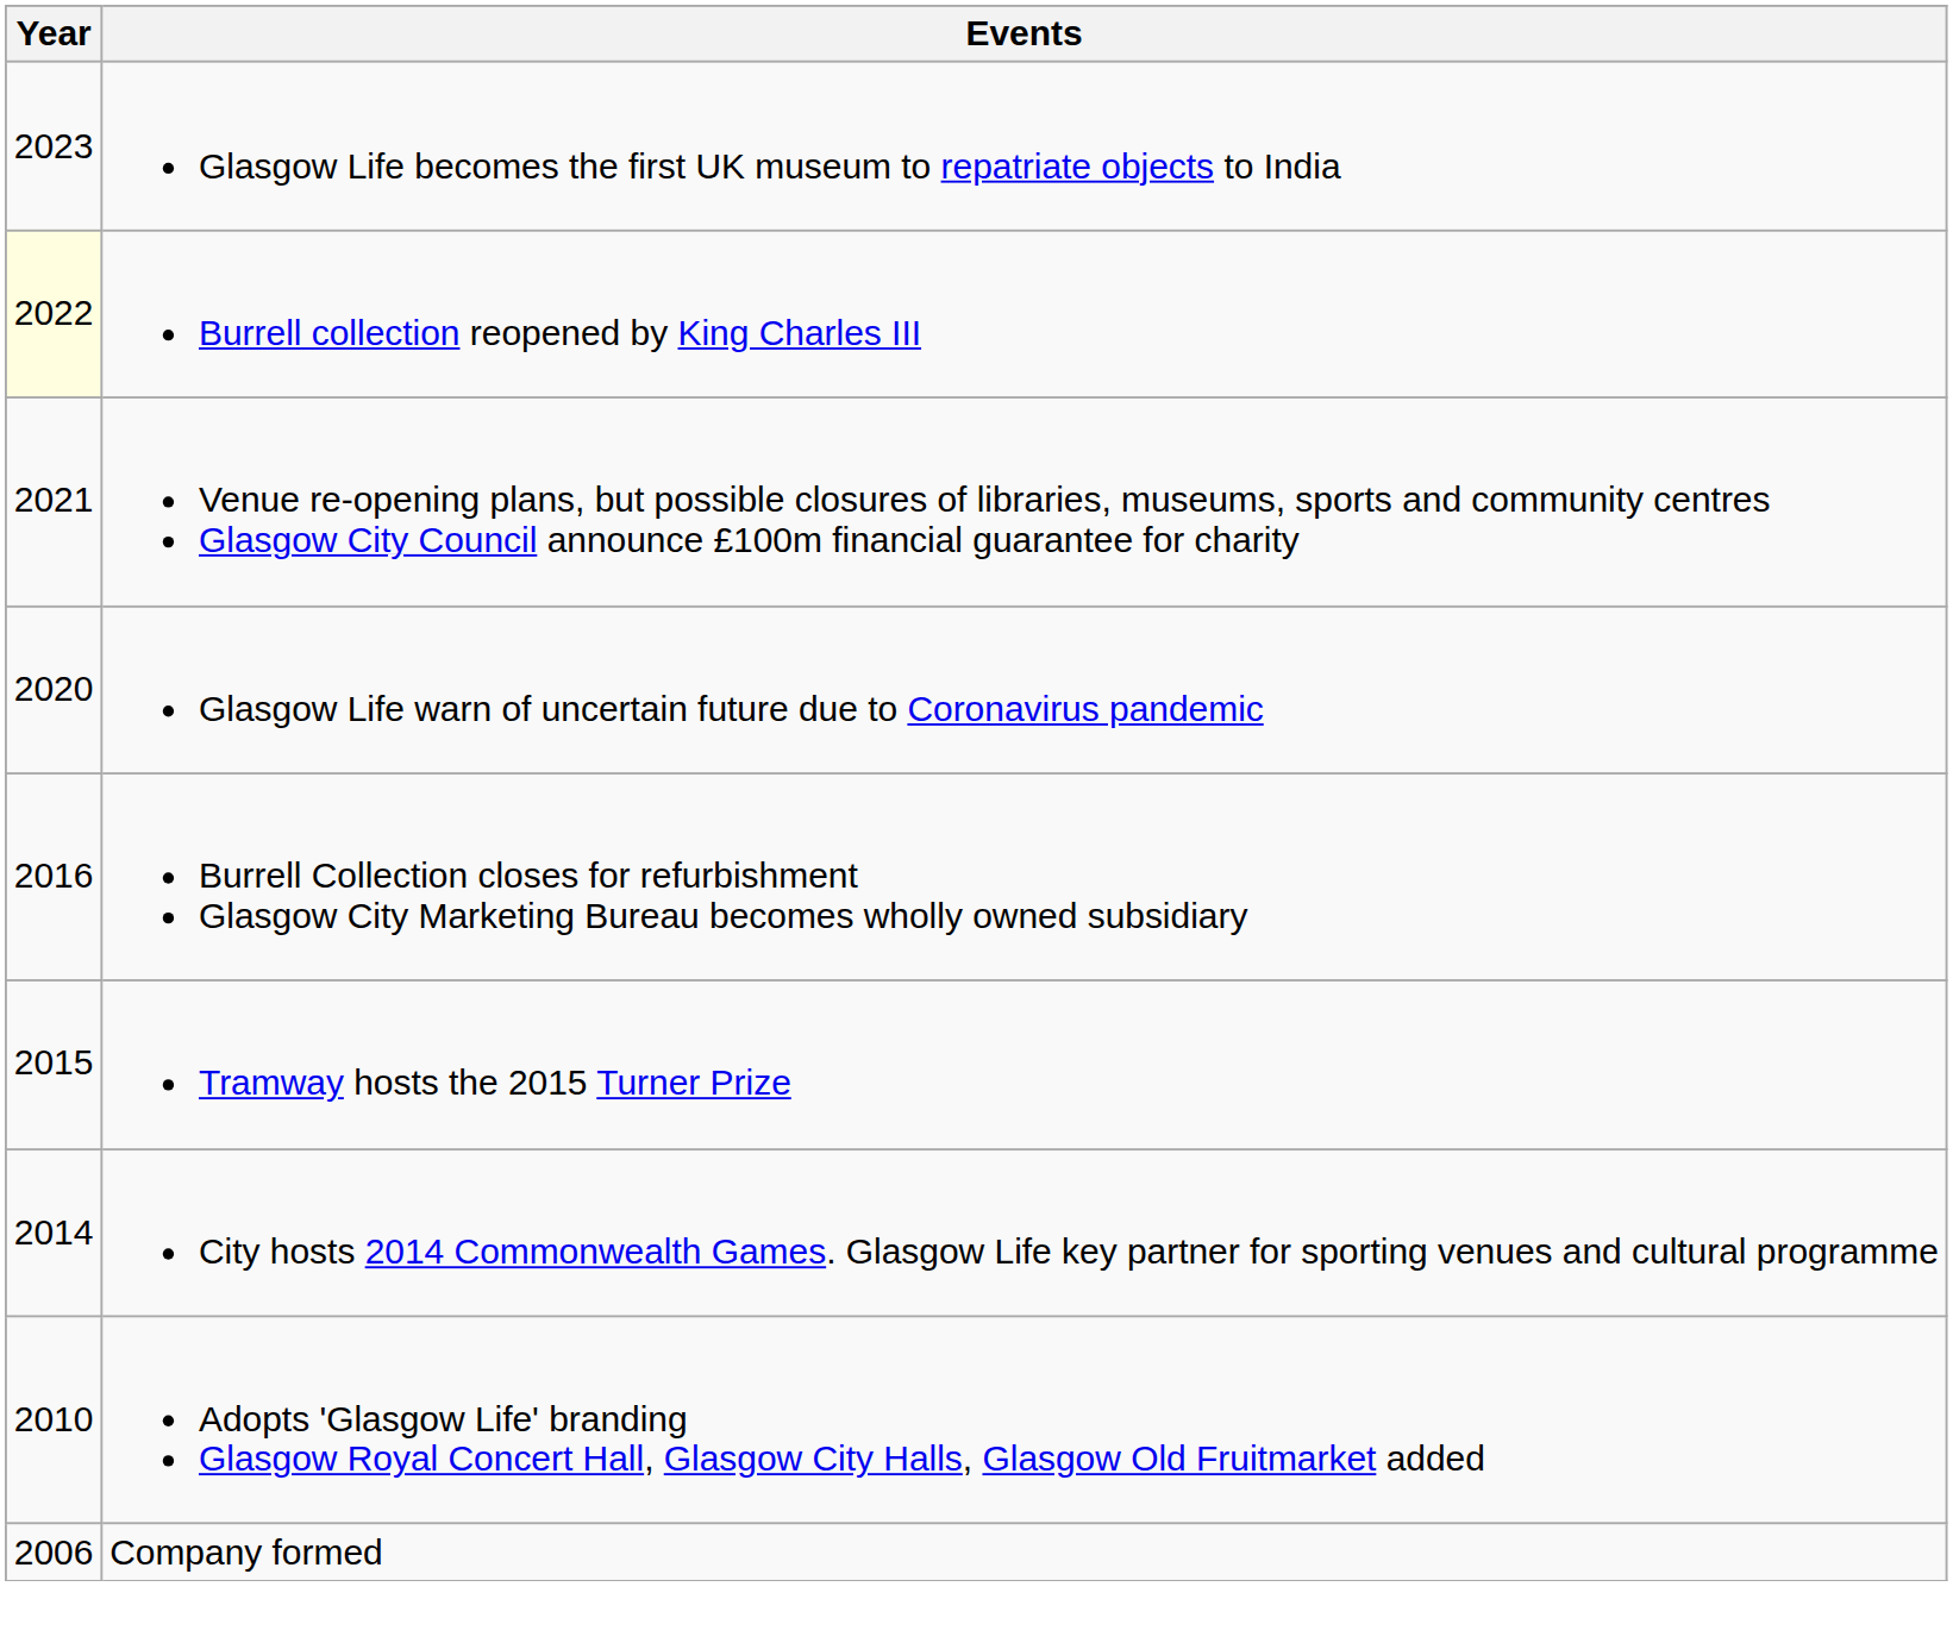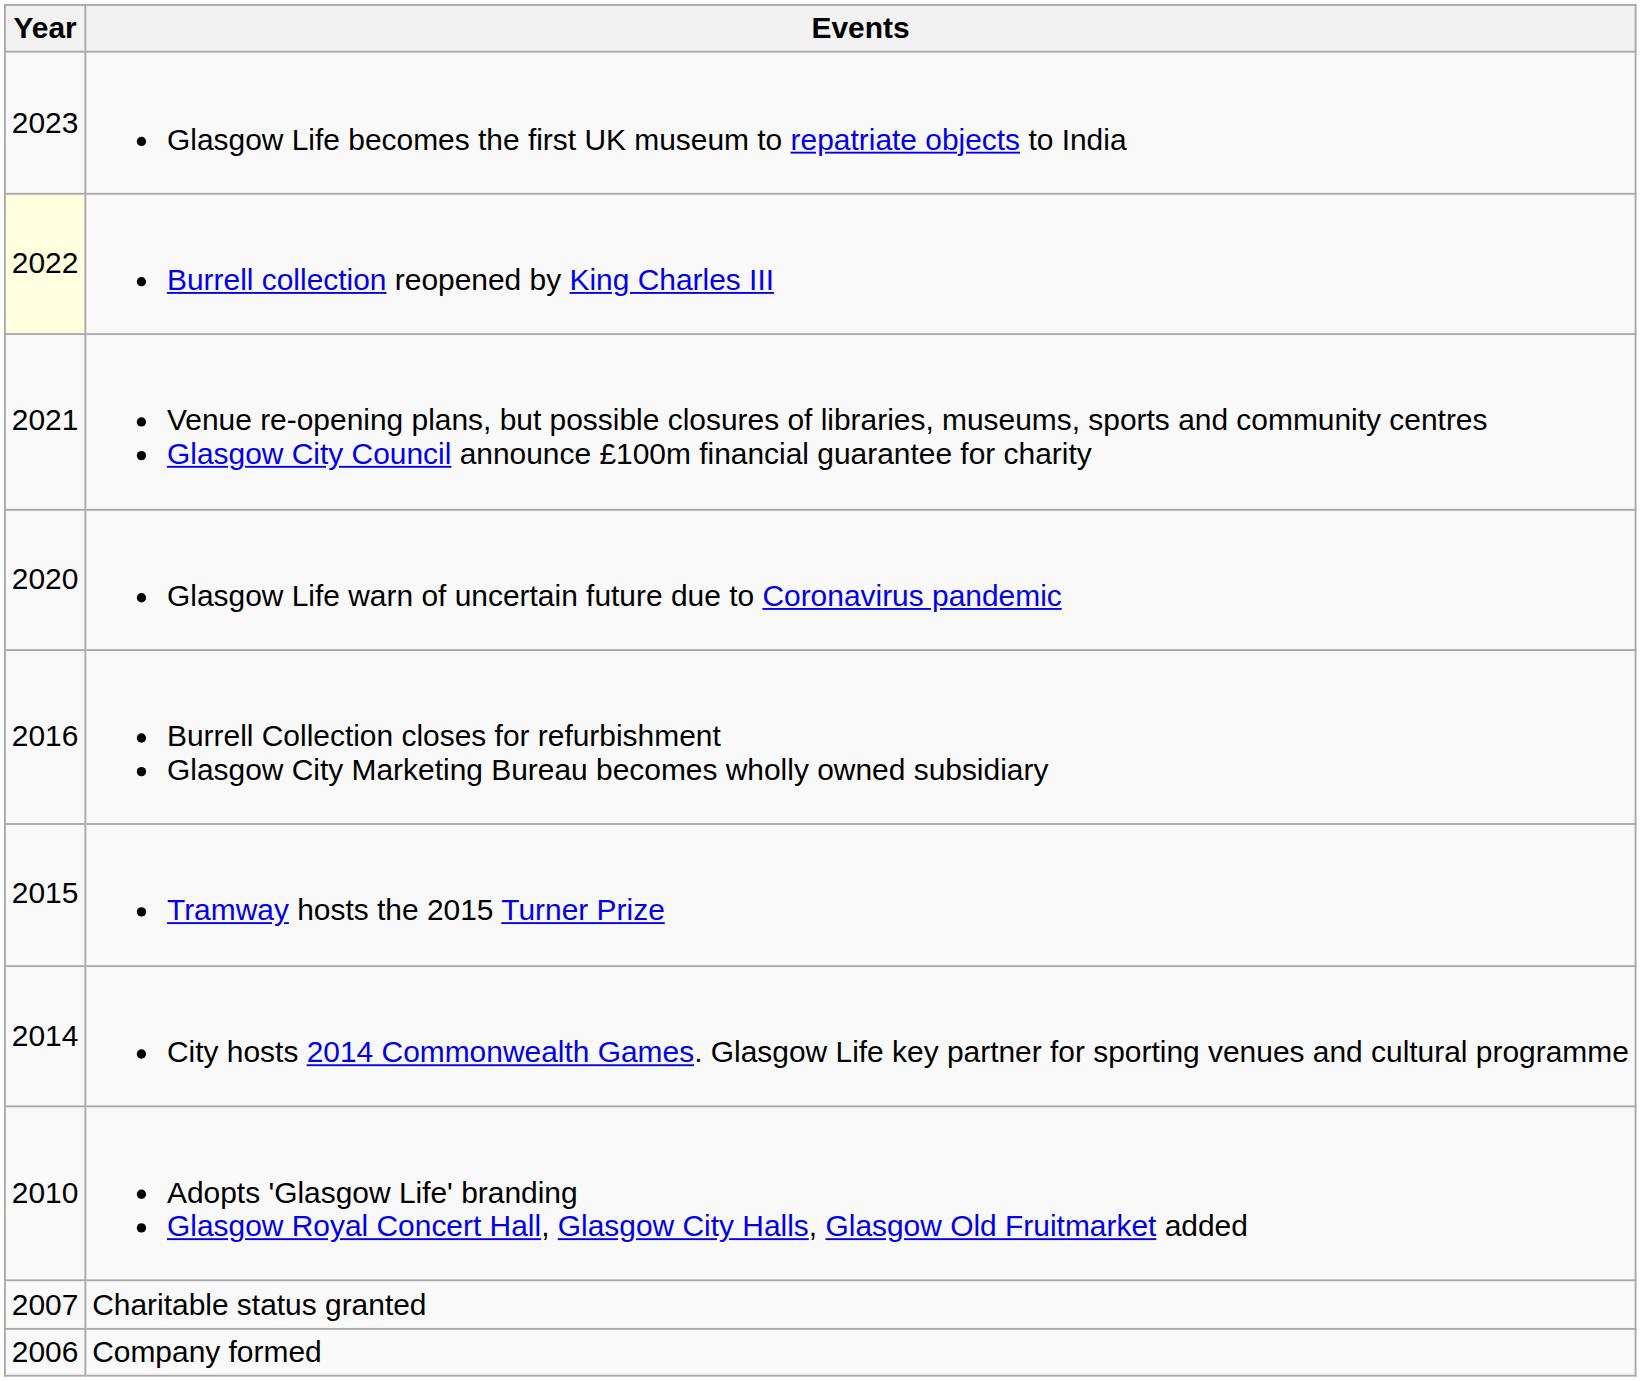 <table class="wikitable">
 <tr>
 <th>Year</th>
 <th>Events</th>
 </tr>
 <tr>
 <td>2023</td>
 <td><br><ul><li>Glasgow Life becomes the first UK museum to <a href='#'>repatriate objects</a> to India</li></ul></td>
 </tr>
 <tr>
 <td style="background: lightyellow;">2022</td>
 <td><br><ul><li><a href='#'>Burrell collection</a> reopened by <a href='#'>King Charles III</a></li></ul></td>
 </tr>
 <tr>
 <td>2021</td>
 <td><br><ul><li>Venue re-opening plans, but possible closures of libraries, museums, sports and community centres</li><li><a href='#'>Glasgow City Council</a> announce £100m financial guarantee for charity</li></ul></td>
 </tr>
 <tr>
 <td>2020</td>
 <td><br><ul><li>Glasgow Life warn of uncertain future due to <a href='#'>Coronavirus pandemic</a></li></ul></td>
 </tr>
 <tr>
 <td>2016</td>
 <td><br><ul><li>Burrell Collection closes for refurbishment</li><li>Glasgow City Marketing Bureau becomes wholly owned subsidiary</li></ul></td>
 </tr>
 <tr>
 <td>2015</td>
 <td><br><ul><li><a href='#'>Tramway</a> hosts the 2015 <a href='#'>Turner Prize</a></li></ul></td>
 </tr>
 <tr>
 <td>2014</td>
 <td><br><ul><li>City hosts <a href='#'>2014 Commonwealth Games</a>. Glasgow Life key partner for sporting venues and cultural programme</li></ul></td>
 </tr>
 <tr>
 <td>2010</td>
 <td><br><ul><li>Adopts 'Glasgow Life' branding</li><li><a href='#'>Glasgow Royal Concert Hall</a>, <a href='#'>Glasgow City Halls</a>, <a href='#'>Glasgow Old Fruitmarket</a> added</li></ul></td>
 </tr>
 <tr>
+<td>2007</td>
+<td>Charitable status granted</td>
+</tr>
+<tr>
 <td>2006</td>
 <td>Company formed</td>
 </tr>
 </table>
